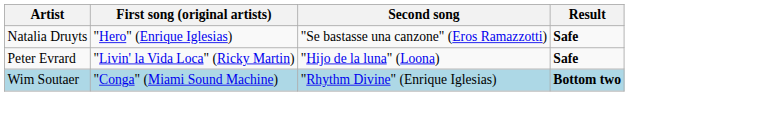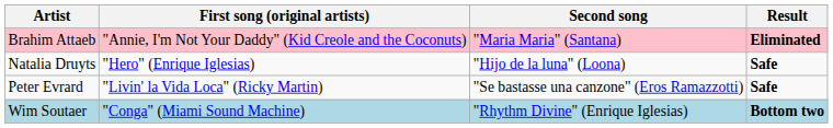 <table class=wikitable>
 <tr>
 <th>Artist</th>
 <th>First song (original artists)</th>
 <th>Second song</th>
 <th>Result</th>
 </tr>
+<tr style="background:pink;">
+<td>Brahim Attaeb</td>
+<td>"Annie, I'm Not Your Daddy" (<a href='#'>Kid Creole and the Coconuts</a>)</td>
+<td>"<a href='#'>Maria Maria</a>" (<a href='#'>Santana</a>)</td>
+<td><strong>Eliminated</strong></td>
+</tr>
 <tr>
 <td>Natalia Druyts</td>
 <td>"<a href='#'>Hero</a>" (<a href='#'>Enrique Iglesias</a>)</td>
-<td>"Se bastasse una canzone" (<a href='#'>Eros Ramazzotti</a>)</td>
+<td>"<a href='#'>Hijo de la luna</a>" (<a href='#'>Loona</a>)</td>
 <td><strong>Safe</strong></td>
 </tr>
 <tr>
 <td>Peter Evrard</td>
 <td>"<a href='#'>Livin' la Vida Loca</a>" (<a href='#'>Ricky Martin</a>)</td>
-<td>"<a href='#'>Hijo de la luna</a>" (<a href='#'>Loona</a>)</td>
+<td>"Se bastasse una canzone" (<a href='#'>Eros Ramazzotti</a>)</td>
 <td><strong>Safe</strong></td>
 </tr>
 <tr style="background:lightblue;">
 <td>Wim Soutaer</td>
 <td>"<a href='#'>Conga</a>" (<a href='#'>Miami Sound Machine</a>)</td>
 <td>"<a href='#'>Rhythm Divine</a>" (Enrique Iglesias)</td>
 <td><strong>Bottom two</strong></td>
 </tr>
 </table>
